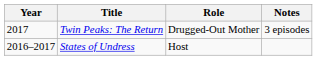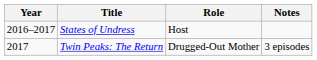 <table class="wikitable plainrowheaders sortable" style="margin-right: 0;">
 <tr>
 <th scope="col">Year</th>
 <th scope="col">Title</th>
 <th scope="col">Role</th>
 <th scope="col" class="unsortable">Notes</th>
 </tr>
 <tr>
+<td>2016–2017</td>
+<td><em><a href='#'>States of Undress</a></em></td>
+<td>Host</td>
+<td></td>
+</tr>
+<tr>
 <td>2017</td>
 <td><em><a href='#'>Twin Peaks: The Return</a></em></td>
 <td>Drugged-Out Mother</td>
 <td>3 episodes</td>
 </tr>
-<tr>
-<td>2016–2017</td>
-<td><em><a href='#'>States of Undress</a></em></td>
-<td>Host</td>
-<td></td>
-</tr>
 </table>
